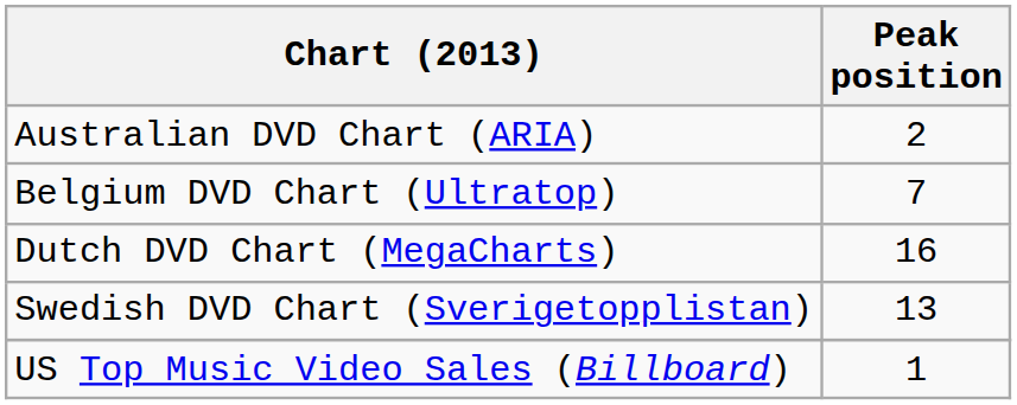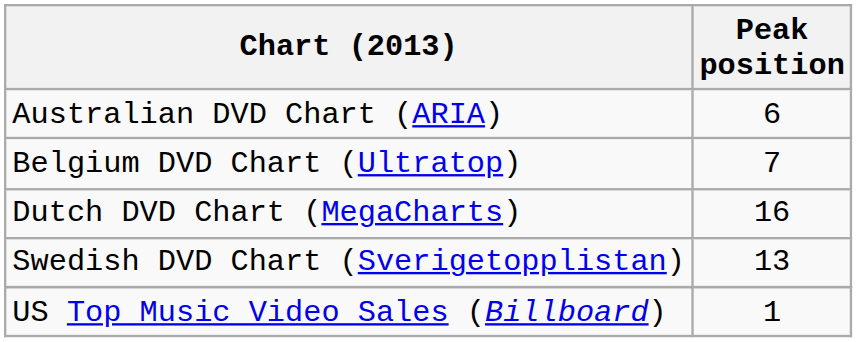 <table class="wikitable sortable">
 <tr>
 <th>Chart (2013)</th>
 <th>Peak<br>position</th>
 </tr>
 <tr>
 <td>Australian DVD Chart (<a href='#'>ARIA</a>)</td>
-<td align="center">2</td>
+<td align="center">6</td>
 </tr>
 <tr>
 <td>Belgium DVD Chart (<a href='#'>Ultratop</a>)</td>
 <td align="center">7</td>
 </tr>
 <tr>
 <td>Dutch DVD Chart (<a href='#'>MegaCharts</a>)</td>
 <td style="text-align:center;">16</td>
 </tr>
 <tr>
 <td>Swedish DVD Chart (<a href='#'>Sverigetopplistan</a>)</td>
 <td style="text-align:center;">13</td>
 </tr>
 <tr>
 </tr>
 <tr>
 <td>US <a href='#'>Top Music Video Sales</a> (<em><a href='#'>Billboard</a></em>)</td>
 <td align="center">1</td>
 </tr>
 </table>
